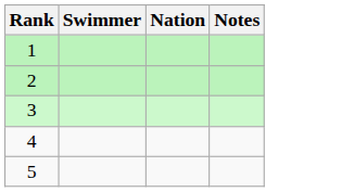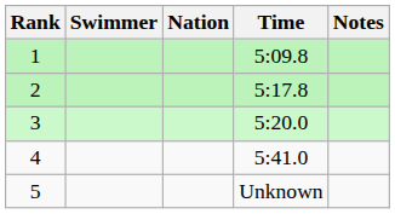 <table class="wikitable sortable" style="text-align:center">
 <tr>
 <th>Rank</th>
 <th>Swimmer</th>
 <th>Nation</th>
+<th>Time</th>
 <th>Notes</th>
 </tr>
 <tr style="background:#bbf3bb;">
 <td>1</td>
 <td align=left></td>
 <td align=left></td>
+<td>5:09.8</td>
 <td></td>
 </tr>
 <tr style="background:#bbf3bb;">
 <td>2</td>
 <td align=left></td>
 <td align=left></td>
+<td>5:17.8</td>
 <td></td>
 </tr>
 <tr style="background:#ccf9cc;">
 <td>3</td>
 <td align=left></td>
 <td align=left></td>
+<td>5:20.0</td>
 <td></td>
 </tr>
 <tr>
 <td>4</td>
 <td align=left></td>
 <td align=left></td>
+<td>5:41.0</td>
 <td></td>
 </tr>
 <tr>
 <td>5</td>
 <td align=left></td>
 <td align=left></td>
+<td>Unknown</td>
 <td></td>
 </tr>
 </table>
